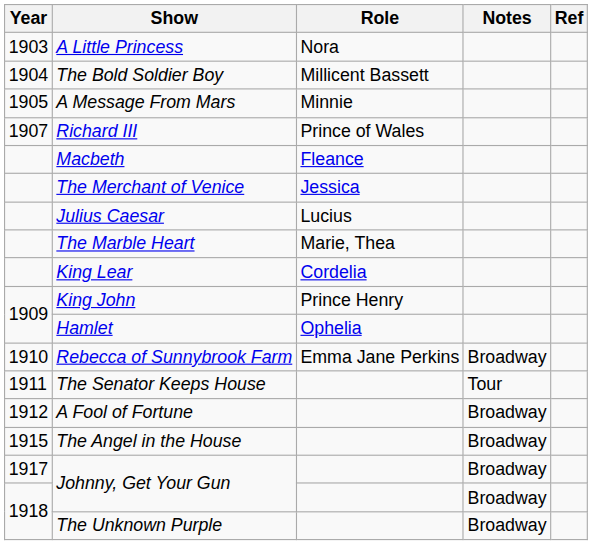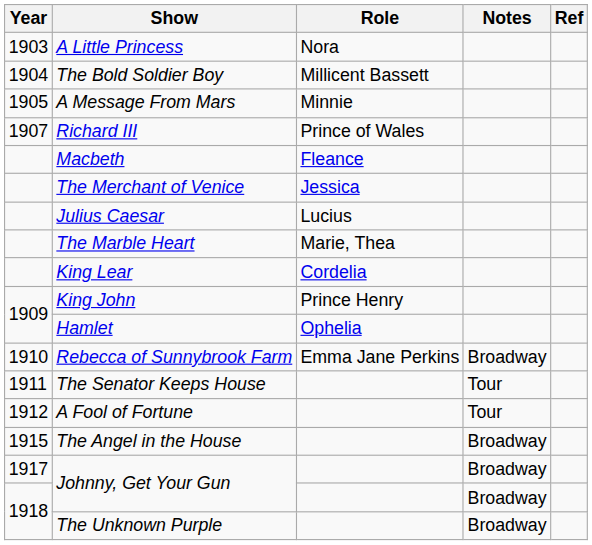 <table class="wikitable">
 <tr>
 <th>Year</th>
 <th>Show</th>
 <th>Role</th>
 <th>Notes</th>
 <th>Ref</th>
 </tr>
 <tr>
 <td>1903</td>
 <td><em><a href='#'>A Little Princess</a></em></td>
 <td>Nora</td>
 <td></td>
 <td></td>
 </tr>
 <tr>
 <td>1904</td>
 <td><em>The Bold Soldier Boy</em></td>
 <td>Millicent Bassett</td>
 <td></td>
 <td></td>
 </tr>
 <tr>
 <td>1905</td>
 <td><em>A Message From Mars</em></td>
 <td>Minnie</td>
 <td></td>
 <td></td>
 </tr>
 <tr>
 <td>1907</td>
 <td><em><a href='#'>Richard III</a></em></td>
 <td>Prince of Wales</td>
 <td></td>
 <td></td>
 </tr>
 <tr>
 <td></td>
 <td><em><a href='#'>Macbeth</a></em></td>
 <td><a href='#'>Fleance</a></td>
 <td></td>
 <td></td>
 </tr>
 <tr>
 <td></td>
 <td><em><a href='#'>The Merchant of Venice</a></em></td>
 <td><a href='#'>Jessica</a></td>
 <td></td>
 <td></td>
 </tr>
 <tr>
 <td></td>
 <td><em><a href='#'>Julius Caesar</a></em></td>
 <td>Lucius</td>
 <td></td>
 <td></td>
 </tr>
 <tr>
 <td></td>
 <td><em><a href='#'>The Marble Heart</a></em></td>
 <td>Marie, Thea</td>
 <td></td>
 <td></td>
 </tr>
 <tr>
 <td></td>
 <td><em><a href='#'>King Lear</a></em></td>
 <td><a href='#'>Cordelia</a></td>
 <td></td>
 <td></td>
 </tr>
 <tr>
 <td rowspan="2">1909</td>
 <td><a href='#'><em>King John</em></a></td>
 <td>Prince Henry</td>
 <td></td>
 <td></td>
 </tr>
 <tr>
 <td><em><a href='#'>Hamlet</a></em></td>
 <td><a href='#'>Ophelia</a></td>
 <td></td>
 <td></td>
 </tr>
 <tr>
 <td>1910</td>
 <td><em><a href='#'>Rebecca of Sunnybrook Farm</a></em></td>
 <td>Emma Jane Perkins</td>
 <td>Broadway</td>
 <td></td>
 </tr>
 <tr>
 <td>1911</td>
 <td><em>The Senator Keeps House</em></td>
 <td></td>
 <td>Tour</td>
 <td></td>
 </tr>
 <tr>
 <td>1912</td>
 <td><em>A Fool of Fortune</em></td>
 <td></td>
-<td>Broadway</td>
+<td>Tour</td>
 <td></td>
 </tr>
 <tr>
 <td>1915</td>
 <td><em>The Angel in the House</em></td>
 <td></td>
 <td>Broadway</td>
 <td></td>
 </tr>
 <tr>
 <td>1917</td>
 <td rowspan="2"><em>Johnny, Get Your Gun</em></td>
 <td></td>
 <td>Broadway</td>
 <td></td>
 </tr>
 <tr>
 <td rowspan="2">1918</td>
 <td></td>
 <td>Broadway</td>
 <td></td>
 </tr>
 <tr>
 <td><em>The Unknown Purple</em></td>
 <td></td>
 <td>Broadway</td>
 <td></td>
 </tr>
 </table>
